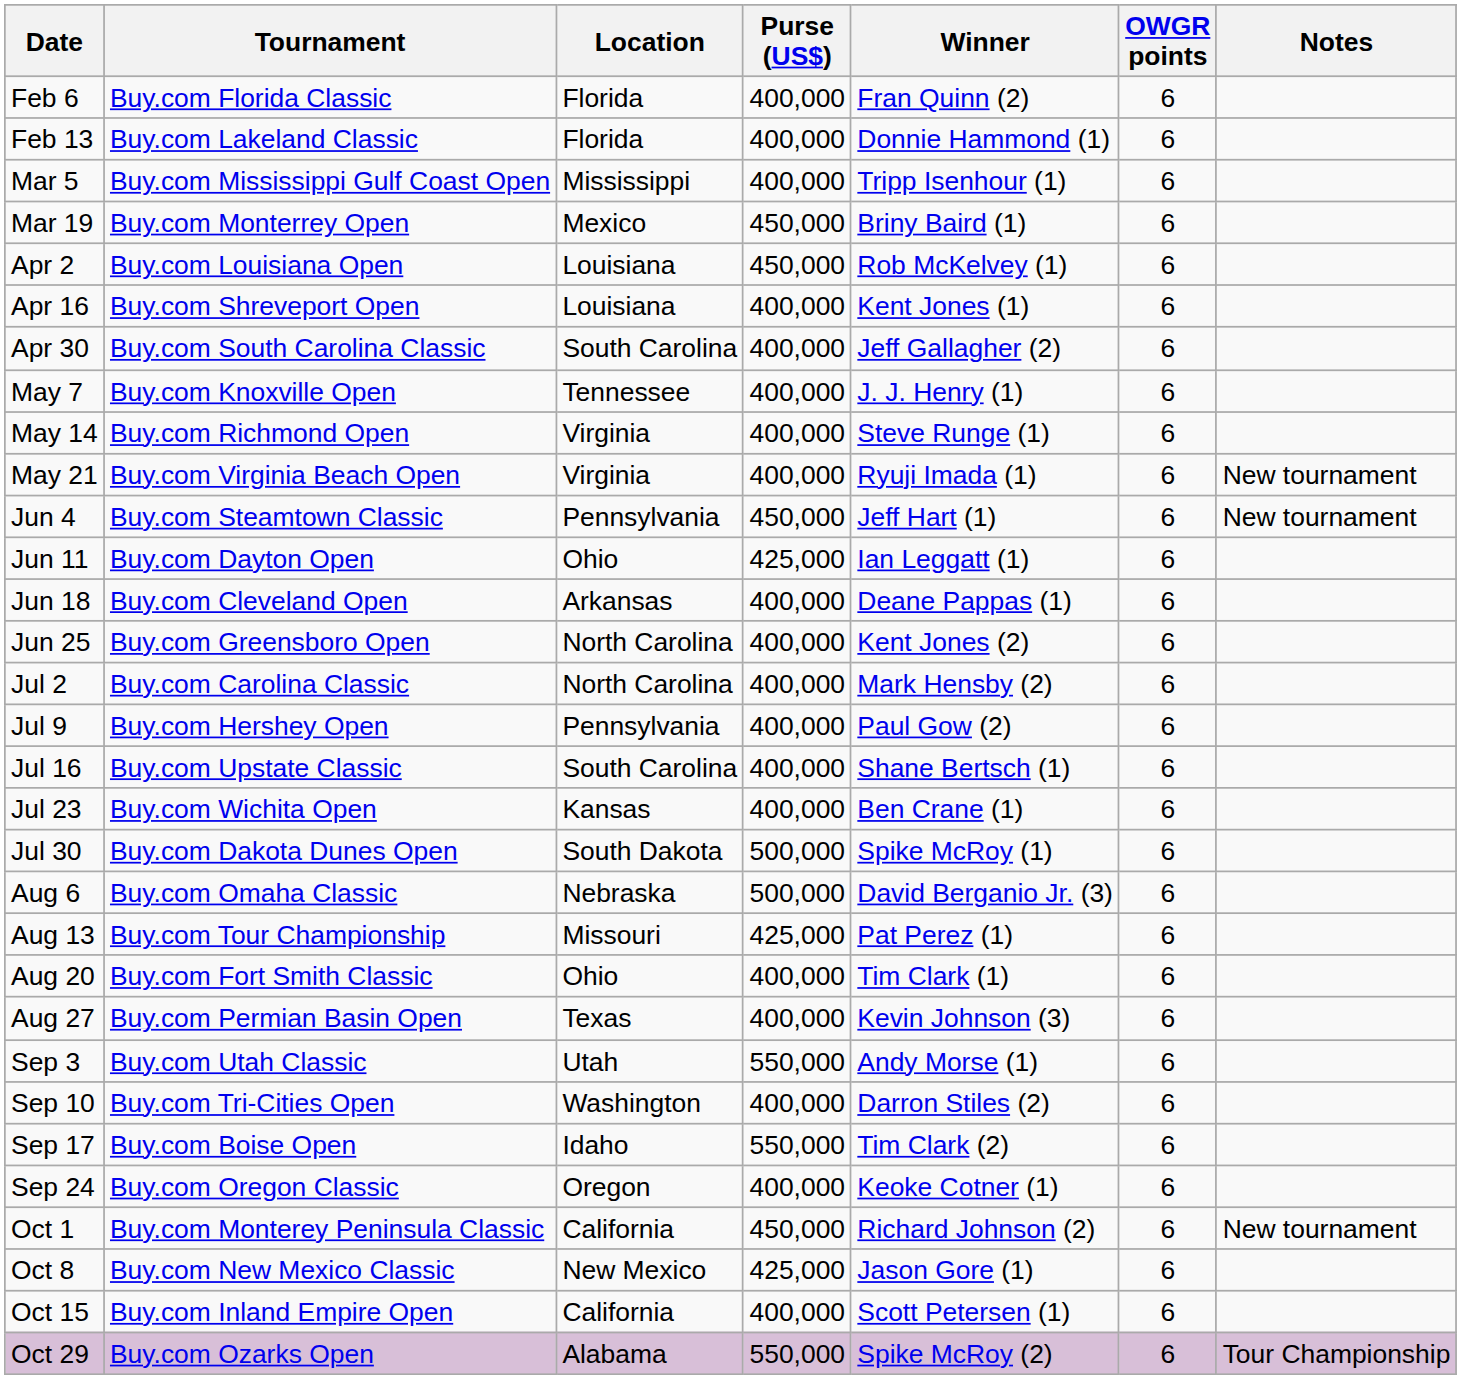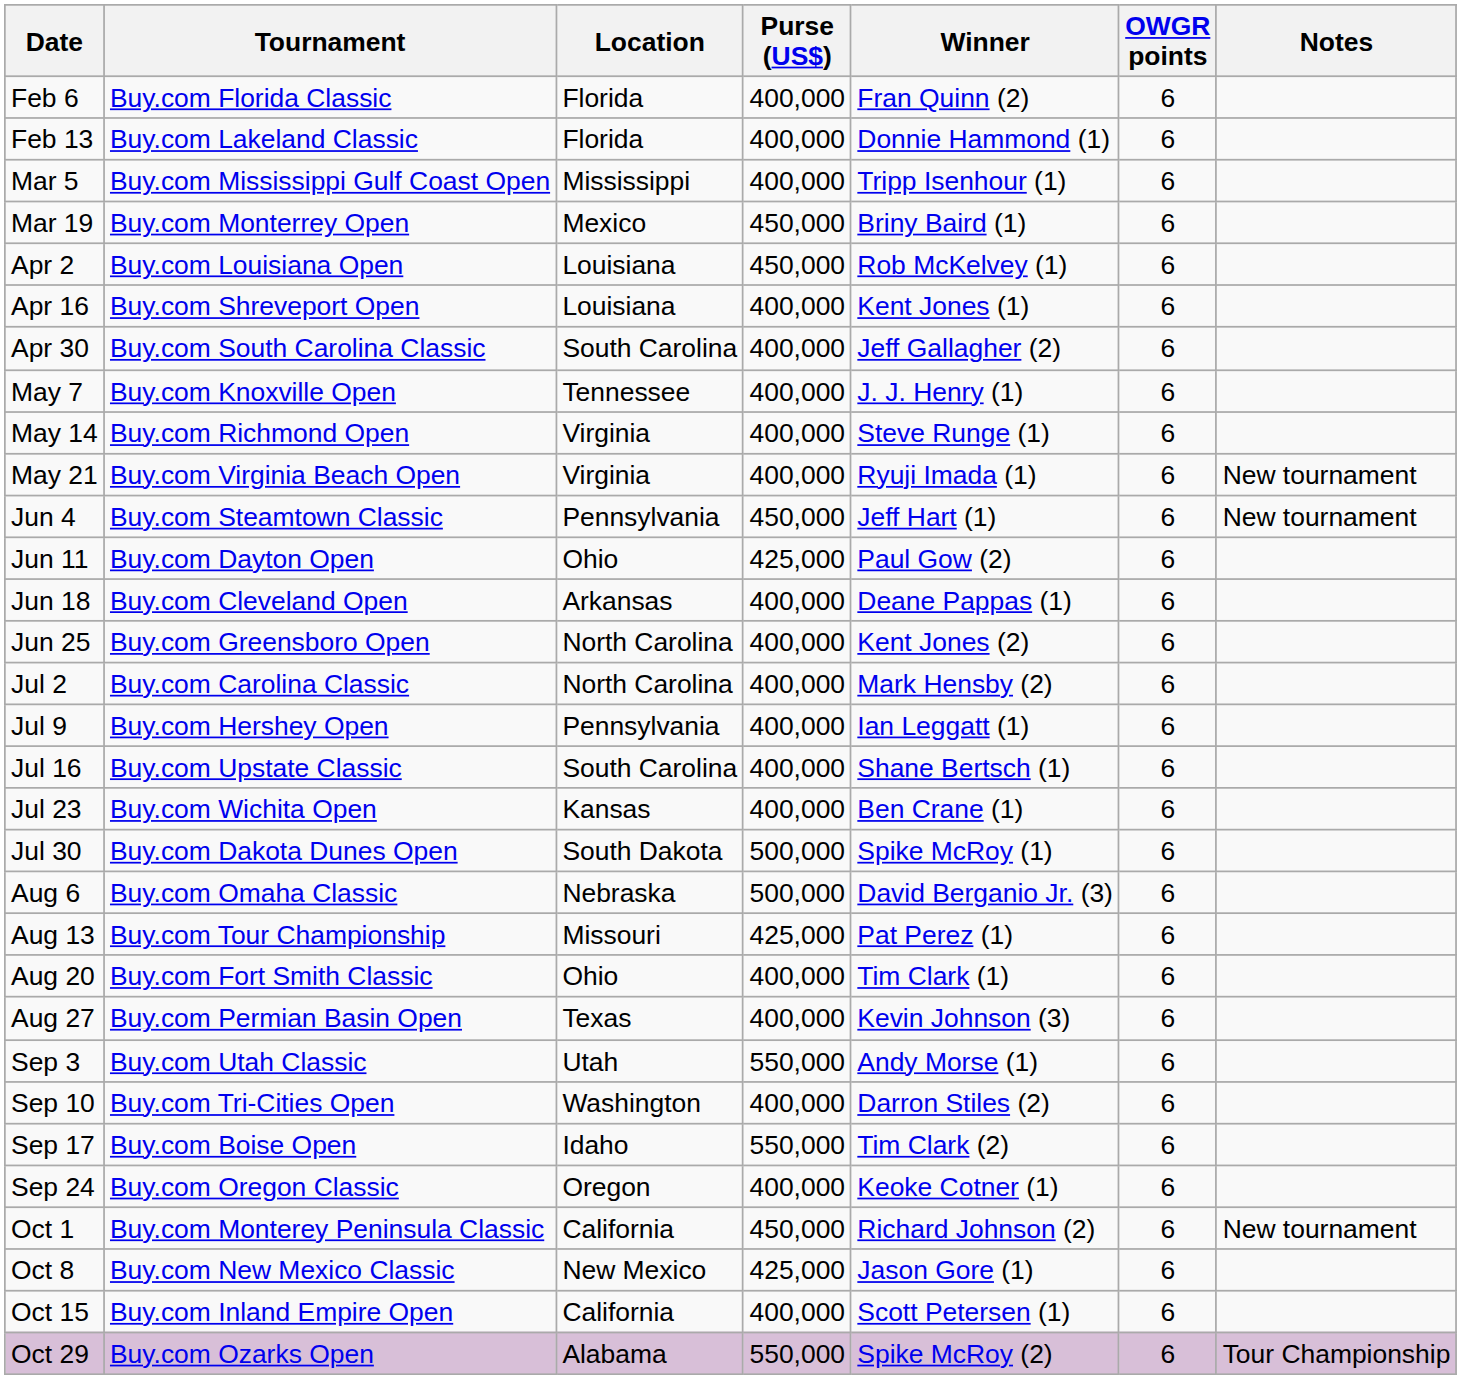 <table class="wikitable" style="font-size:95%">
 <tr>
 <th>Date</th>
 <th>Tournament</th>
 <th>Location</th>
 <th>Purse<br>(<a href='#'>US$</a>)</th>
 <th>Winner</th>
 <th><a href='#'>OWGR</a><br>points</th>
 <th>Notes</th>
 </tr>
 <tr>
 <td>Feb 6</td>
 <td><a href='#'>Buy.com Florida Classic</a></td>
 <td>Florida</td>
 <td align=right>400,000</td>
 <td> <a href='#'>Fran Quinn</a> (2)</td>
 <td align=center>6</td>
 <td></td>
 </tr>
 <tr>
 <td>Feb 13</td>
 <td><a href='#'>Buy.com Lakeland Classic</a></td>
 <td>Florida</td>
 <td align=right>400,000</td>
 <td> <a href='#'>Donnie Hammond</a> (1)</td>
 <td align=center>6</td>
 <td></td>
 </tr>
 <tr>
 <td>Mar 5</td>
 <td><a href='#'>Buy.com Mississippi Gulf Coast Open</a></td>
 <td>Mississippi</td>
 <td align=right>400,000</td>
 <td> <a href='#'>Tripp Isenhour</a> (1)</td>
 <td align=center>6</td>
 <td></td>
 </tr>
 <tr>
 <td>Mar 19</td>
 <td><a href='#'>Buy.com Monterrey Open</a></td>
 <td>Mexico</td>
 <td align=right>450,000</td>
 <td> <a href='#'>Briny Baird</a> (1)</td>
 <td align=center>6</td>
 <td></td>
 </tr>
 <tr>
 <td>Apr 2</td>
 <td><a href='#'>Buy.com Louisiana Open</a></td>
 <td>Louisiana</td>
 <td align=right>450,000</td>
 <td> <a href='#'>Rob McKelvey</a> (1)</td>
 <td align=center>6</td>
 <td></td>
 </tr>
 <tr>
 <td>Apr 16</td>
 <td><a href='#'>Buy.com Shreveport Open</a></td>
 <td>Louisiana</td>
 <td align=right>400,000</td>
 <td> <a href='#'>Kent Jones</a> (1)</td>
 <td align=center>6</td>
 <td></td>
 </tr>
 <tr>
 <td>Apr 30</td>
 <td><a href='#'>Buy.com South Carolina Classic</a></td>
 <td>South Carolina</td>
 <td align=right>400,000</td>
 <td> <a href='#'>Jeff Gallagher</a> (2)</td>
 <td align=center>6</td>
 <td></td>
 </tr>
 <tr>
 <td>May 7</td>
 <td><a href='#'>Buy.com Knoxville Open</a></td>
 <td>Tennessee</td>
 <td align=right>400,000</td>
 <td> <a href='#'>J. J. Henry</a> (1)</td>
 <td align=center>6</td>
 <td></td>
 </tr>
 <tr>
 <td>May 14</td>
 <td><a href='#'>Buy.com Richmond Open</a></td>
 <td>Virginia</td>
 <td align=right>400,000</td>
 <td> <a href='#'>Steve Runge</a> (1)</td>
 <td align=center>6</td>
 <td></td>
 </tr>
 <tr>
 <td>May 21</td>
 <td><a href='#'>Buy.com Virginia Beach Open</a></td>
 <td>Virginia</td>
 <td align=right>400,000</td>
 <td> <a href='#'>Ryuji Imada</a> (1)</td>
 <td align=center>6</td>
 <td>New tournament</td>
 </tr>
 <tr>
 <td>Jun 4</td>
 <td><a href='#'>Buy.com Steamtown Classic</a></td>
 <td>Pennsylvania</td>
 <td align=right>450,000</td>
 <td> <a href='#'>Jeff Hart</a> (1)</td>
 <td align=center>6</td>
 <td>New tournament</td>
 </tr>
 <tr>
 <td>Jun 11</td>
 <td><a href='#'>Buy.com Dayton Open</a></td>
 <td>Ohio</td>
 <td align=right>425,000</td>
-<td> <a href='#'>Ian Leggatt</a> (1)</td>
+<td> <a href='#'>Paul Gow</a> (2)</td>
 <td align=center>6</td>
 <td></td>
 </tr>
 <tr>
 <td>Jun 18</td>
 <td><a href='#'>Buy.com Cleveland Open</a></td>
 <td>Arkansas</td>
 <td align=right>400,000</td>
 <td> <a href='#'>Deane Pappas</a> (1)</td>
 <td align=center>6</td>
 <td></td>
 </tr>
 <tr>
 <td>Jun 25</td>
 <td><a href='#'>Buy.com Greensboro Open</a></td>
 <td>North Carolina</td>
 <td align=right>400,000</td>
 <td> <a href='#'>Kent Jones</a> (2)</td>
 <td align=center>6</td>
 <td></td>
 </tr>
 <tr>
 <td>Jul 2</td>
 <td><a href='#'>Buy.com Carolina Classic</a></td>
 <td>North Carolina</td>
 <td align=right>400,000</td>
 <td> <a href='#'>Mark Hensby</a> (2)</td>
 <td align=center>6</td>
 <td></td>
 </tr>
 <tr>
 <td>Jul 9</td>
 <td><a href='#'>Buy.com Hershey Open</a></td>
 <td>Pennsylvania</td>
 <td align=right>400,000</td>
-<td> <a href='#'>Paul Gow</a> (2)</td>
+<td> <a href='#'>Ian Leggatt</a> (1)</td>
 <td align=center>6</td>
 <td></td>
 </tr>
 <tr>
 <td>Jul 16</td>
 <td><a href='#'>Buy.com Upstate Classic</a></td>
 <td>South Carolina</td>
 <td align=right>400,000</td>
 <td> <a href='#'>Shane Bertsch</a> (1)</td>
 <td align=center>6</td>
 <td></td>
 </tr>
 <tr>
 <td>Jul 23</td>
 <td><a href='#'>Buy.com Wichita Open</a></td>
 <td>Kansas</td>
 <td align=right>400,000</td>
 <td> <a href='#'>Ben Crane</a> (1)</td>
 <td align=center>6</td>
 <td></td>
 </tr>
 <tr>
 <td>Jul 30</td>
 <td><a href='#'>Buy.com Dakota Dunes Open</a></td>
 <td>South Dakota</td>
 <td align=right>500,000</td>
 <td> <a href='#'>Spike McRoy</a> (1)</td>
 <td align=center>6</td>
 <td></td>
 </tr>
 <tr>
 <td>Aug 6</td>
 <td><a href='#'>Buy.com Omaha Classic</a></td>
 <td>Nebraska</td>
 <td align=right>500,000</td>
 <td> <a href='#'>David Berganio Jr.</a> (3)</td>
 <td align=center>6</td>
 <td></td>
 </tr>
 <tr>
 <td>Aug 13</td>
 <td><a href='#'>Buy.com Tour Championship</a></td>
 <td>Missouri</td>
 <td align=right>425,000</td>
 <td> <a href='#'>Pat Perez</a> (1)</td>
 <td align=center>6</td>
 <td></td>
 </tr>
 <tr>
 <td>Aug 20</td>
 <td><a href='#'>Buy.com Fort Smith Classic</a></td>
 <td>Ohio</td>
 <td align=right>400,000</td>
 <td> <a href='#'>Tim Clark</a> (1)</td>
 <td align=center>6</td>
 <td></td>
 </tr>
 <tr>
 <td>Aug 27</td>
 <td><a href='#'>Buy.com Permian Basin Open</a></td>
 <td>Texas</td>
 <td align=right>400,000</td>
 <td> <a href='#'>Kevin Johnson</a> (3)</td>
 <td align=center>6</td>
 <td></td>
 </tr>
 <tr>
 <td>Sep 3</td>
 <td><a href='#'>Buy.com Utah Classic</a></td>
 <td>Utah</td>
 <td align=right>550,000</td>
 <td> <a href='#'>Andy Morse</a> (1)</td>
 <td align=center>6</td>
 <td></td>
 </tr>
 <tr>
 <td>Sep 10</td>
 <td><a href='#'>Buy.com Tri-Cities Open</a></td>
 <td>Washington</td>
 <td align=right>400,000</td>
 <td> <a href='#'>Darron Stiles</a> (2)</td>
 <td align=center>6</td>
 <td></td>
 </tr>
 <tr>
 <td>Sep 17</td>
 <td><a href='#'>Buy.com Boise Open</a></td>
 <td>Idaho</td>
 <td align=right>550,000</td>
 <td> <a href='#'>Tim Clark</a> (2)</td>
 <td align=center>6</td>
 <td></td>
 </tr>
 <tr>
 <td>Sep 24</td>
 <td><a href='#'>Buy.com Oregon Classic</a></td>
 <td>Oregon</td>
 <td align=right>400,000</td>
 <td> <a href='#'>Keoke Cotner</a> (1)</td>
 <td align=center>6</td>
 <td></td>
 </tr>
 <tr>
 <td>Oct 1</td>
 <td><a href='#'>Buy.com Monterey Peninsula Classic</a></td>
 <td>California</td>
 <td align=right>450,000</td>
 <td> <a href='#'>Richard Johnson</a> (2)</td>
 <td align=center>6</td>
 <td>New tournament</td>
 </tr>
 <tr>
 <td>Oct 8</td>
 <td><a href='#'>Buy.com New Mexico Classic</a></td>
 <td>New Mexico</td>
 <td align=right>425,000</td>
 <td> <a href='#'>Jason Gore</a> (1)</td>
 <td align=center>6</td>
 <td></td>
 </tr>
 <tr>
 <td>Oct 15</td>
 <td><a href='#'>Buy.com Inland Empire Open</a></td>
 <td>California</td>
 <td align=right>400,000</td>
 <td> <a href='#'>Scott Petersen</a> (1)</td>
 <td align=center>6</td>
 <td></td>
 </tr>
 <tr style="background:thistle;">
 <td>Oct 29</td>
 <td><a href='#'>Buy.com Ozarks Open</a></td>
 <td>Alabama</td>
 <td align=right>550,000</td>
 <td> <a href='#'>Spike McRoy</a> (2)</td>
 <td align=center>6</td>
 <td>Tour Championship</td>
 </tr>
 </table>
